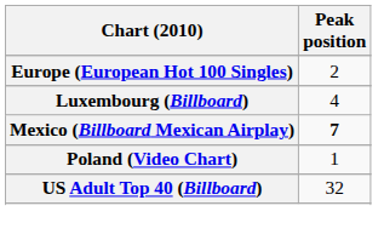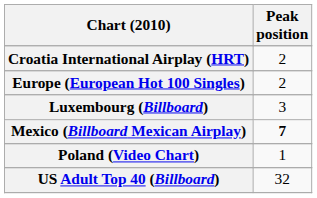 <table class="wikitable plainrowheaders sortable" style="text-align:center">
 <tr>
 <th scope="col">Chart (2010)</th>
 <th scope="col">Peak<br>position</th>
 </tr>
 <tr>
 </tr>
 <tr>
 </tr>
 <tr>
 </tr>
 <tr>
 </tr>
 <tr>
 </tr>
 <tr>
+</tr>
+<tr>
+<th scope="row">Croatia International Airplay (<a href='#'>HRT</a>)</th>
+<td>2</td>
 </tr>
 <tr>
 </tr>
 <tr>
 </tr>
 <tr>
 <th scope="row">Europe (<a href='#'>European Hot 100 Singles</a>)</th>
 <td>2</td>
 </tr>
 <tr>
 </tr>
 <tr>
 </tr>
 <tr>
 </tr>
 <tr>
 </tr>
 <tr>
 </tr>
 <tr>
 </tr>
 <tr>
 </tr>
 <tr>
 <th scope="row">Luxembourg (<a href='#'><em>Billboard</em></a>)</th>
-<td>4</td>
+<td>3</td>
 </tr>
 <tr>
 <th scope="row">Mexico (<a href='#'><em>Billboard</em> Mexican Airplay</a>)</th>
 <td><strong>7</strong></td>
 </tr>
 <tr>
 </tr>
 <tr>
 </tr>
 <tr>
 </tr>
 <tr>
 </tr>
 <tr>
 </tr>
 <tr>
 </tr>
 <tr>
 <th scope="row">Poland (<a href='#'>Video Chart</a>)</th>
 <td>1</td>
 </tr>
 <tr>
 </tr>
 <tr>
 </tr>
 <tr>
 </tr>
 <tr>
 </tr>
 <tr>
 </tr>
 <tr>
 </tr>
 <tr>
 </tr>
 <tr>
 </tr>
 <tr>
 </tr>
 <tr>
 <th scope="row">US <a href='#'>Adult Top 40</a> (<em><a href='#'>Billboard</a></em>)</th>
 <td>32</td>
 </tr>
 <tr>
 </tr>
 <tr>
 </tr>
 <tr>
 </tr>
 <tr>
 </tr>
 </table>
